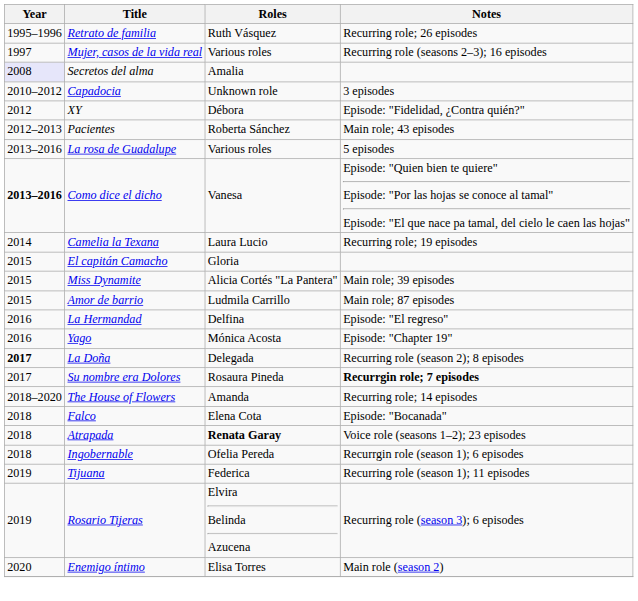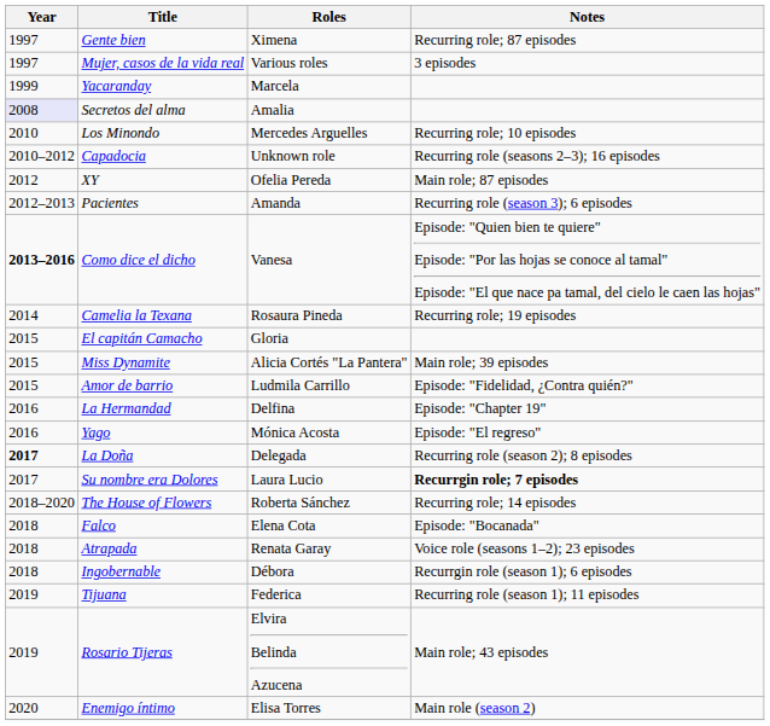 <table class="wikitable sortable">
 <tr>
 <th>Year</th>
 <th>Title</th>
 <th>Roles</th>
 <th>Notes</th>
 </tr>
 <tr>
-<td>1995–1996</td>
-<td><em><a href='#'>Retrato de familia</a></em></td>
-<td>Ruth Vásquez</td>
-<td>Recurring role; 26 episodes</td>
+<td>1997</td>
+<td><em><a href='#'>Gente bien</a></em></td>
+<td>Ximena</td>
+<td>Recurring role; 87 episodes</td>
 </tr>
 <tr>
 <td>1997</td>
 <td><em><a href='#'>Mujer, casos de la vida real</a></em></td>
 <td>Various roles</td>
-<td>Recurring role (seasons 2–3); 16 episodes</td>
+<td>3 episodes</td>
+</tr>
+<tr>
+<td>1999</td>
+<td><em><a href='#'>Yacaranday</a></em></td>
+<td>Marcela</td>
+<td></td>
 </tr>
 <tr>
 <td style="background: lavender;">2008</td>
 <td><em>Secretos del alma</em></td>
 <td>Amalia</td>
 <td></td>
 </tr>
 <tr>
+<td>2010</td>
+<td><em>Los Minondo</em></td>
+<td>Mercedes Arguelles</td>
+<td>Recurring role; 10 episodes</td>
+</tr>
+<tr>
 <td>2010–2012</td>
 <td><em><a href='#'>Capadocia</a></em></td>
 <td>Unknown role</td>
-<td>3 episodes</td>
+<td>Recurring role (seasons 2–3); 16 episodes</td>
 </tr>
 <tr>
 <td>2012</td>
 <td><em>XY</em></td>
-<td>Débora</td>
-<td>Episode: "Fidelidad, ¿Contra quién?"</td>
+<td>Ofelia Pereda</td>
+<td>Main role; 87 episodes</td>
 </tr>
 <tr>
 <td>2012–2013</td>
 <td><em>Pacientes</em></td>
-<td>Roberta Sánchez</td>
-<td>Main role; 43 episodes</td>
-</tr>
-<tr>
-<td>2013–2016</td>
-<td><em><a href='#'>La rosa de Guadalupe</a></em></td>
-<td>Various roles</td>
-<td>5 episodes</td>
+<td>Amanda</td>
+<td>Recurring role (<a href='#'>season 3</a>); 6 episodes</td>
 </tr>
 <tr>
 <td><strong>2013–2016</strong></td>
 <td><em><a href='#'>Como dice el dicho</a></em></td>
 <td>Vanesa</td>
 <td>Episode: "Quien bien te quiere"<hr>Episode: "Por las hojas se conoce al tamal"<hr>Episode: "El que nace pa tamal, del cielo le caen las hojas"</td>
 </tr>
 <tr>
 <td>2014</td>
 <td><em><a href='#'>Camelia la Texana</a></em></td>
-<td>Laura Lucio</td>
+<td>Rosaura Pineda</td>
 <td>Recurring role; 19 episodes</td>
 </tr>
 <tr>
 <td>2015</td>
 <td><em><a href='#'>El capitán Camacho</a></em></td>
 <td>Gloria</td>
 <td></td>
 </tr>
 <tr>
 <td>2015</td>
 <td><em><a href='#'>Miss Dynamite</a></em></td>
 <td>Alicia Cortés "La Pantera"</td>
 <td>Main role; 39 episodes</td>
 </tr>
 <tr>
 <td>2015</td>
 <td><em><a href='#'>Amor de barrio</a></em></td>
 <td>Ludmila Carrillo</td>
-<td>Main role; 87 episodes</td>
+<td>Episode: "Fidelidad, ¿Contra quién?"</td>
 </tr>
 <tr>
 <td>2016</td>
 <td><em><a href='#'>La Hermandad</a></em></td>
 <td>Delfina</td>
-<td>Episode: "El regreso"</td>
+<td>Episode: "Chapter 19"</td>
 </tr>
 <tr>
 <td>2016</td>
 <td><em><a href='#'>Yago</a></em></td>
 <td>Mónica Acosta</td>
-<td>Episode: "Chapter 19"</td>
+<td>Episode: "El regreso"</td>
 </tr>
 <tr>
 <td><strong>2017</strong></td>
 <td><em><a href='#'>La Doña</a></em></td>
 <td>Delegada</td>
 <td>Recurring role (season 2); 8 episodes</td>
 </tr>
 <tr>
 <td>2017</td>
 <td><em><a href='#'>Su nombre era Dolores</a></em></td>
-<td>Rosaura Pineda</td>
+<td>Laura Lucio</td>
 <td><strong>Recurrgin role; 7 episodes</strong></td>
 </tr>
 <tr>
 <td>2018–2020</td>
 <td><em><a href='#'>The House of Flowers</a></em></td>
-<td>Amanda</td>
+<td>Roberta Sánchez</td>
 <td>Recurring role; 14 episodes</td>
 </tr>
 <tr>
 <td>2018</td>
 <td><em><a href='#'>Falco</a></em></td>
 <td>Elena Cota</td>
 <td>Episode: "Bocanada"</td>
 </tr>
 <tr>
 <td>2018</td>
 <td><em><a href='#'>Atrapada</a></em></td>
-<td><strong>Renata Garay</strong></td>
+<td>Renata Garay</td>
 <td>Voice role (seasons 1–2); 23 episodes</td>
 </tr>
 <tr>
 <td>2018</td>
 <td><em><a href='#'>Ingobernable</a></em></td>
-<td>Ofelia Pereda</td>
+<td>Débora</td>
 <td>Recurrgin role (season 1); 6 episodes</td>
 </tr>
 <tr>
 <td>2019</td>
 <td><em><a href='#'>Tijuana</a></em></td>
 <td>Federica</td>
 <td>Recurring role (season 1); 11 episodes</td>
 </tr>
 <tr>
 <td>2019</td>
 <td><em><a href='#'>Rosario Tijeras</a></em></td>
 <td>Elvira<hr>Belinda<hr>Azucena</td>
-<td>Recurring role (<a href='#'>season 3</a>); 6 episodes</td>
+<td>Main role; 43 episodes</td>
 </tr>
 <tr>
 <td>2020</td>
 <td><em><a href='#'>Enemigo íntimo</a></em></td>
 <td>Elisa Torres</td>
 <td>Main role (<a href='#'>season 2</a>)</td>
 </tr>
 <tr>
 </tr>
 </table>
